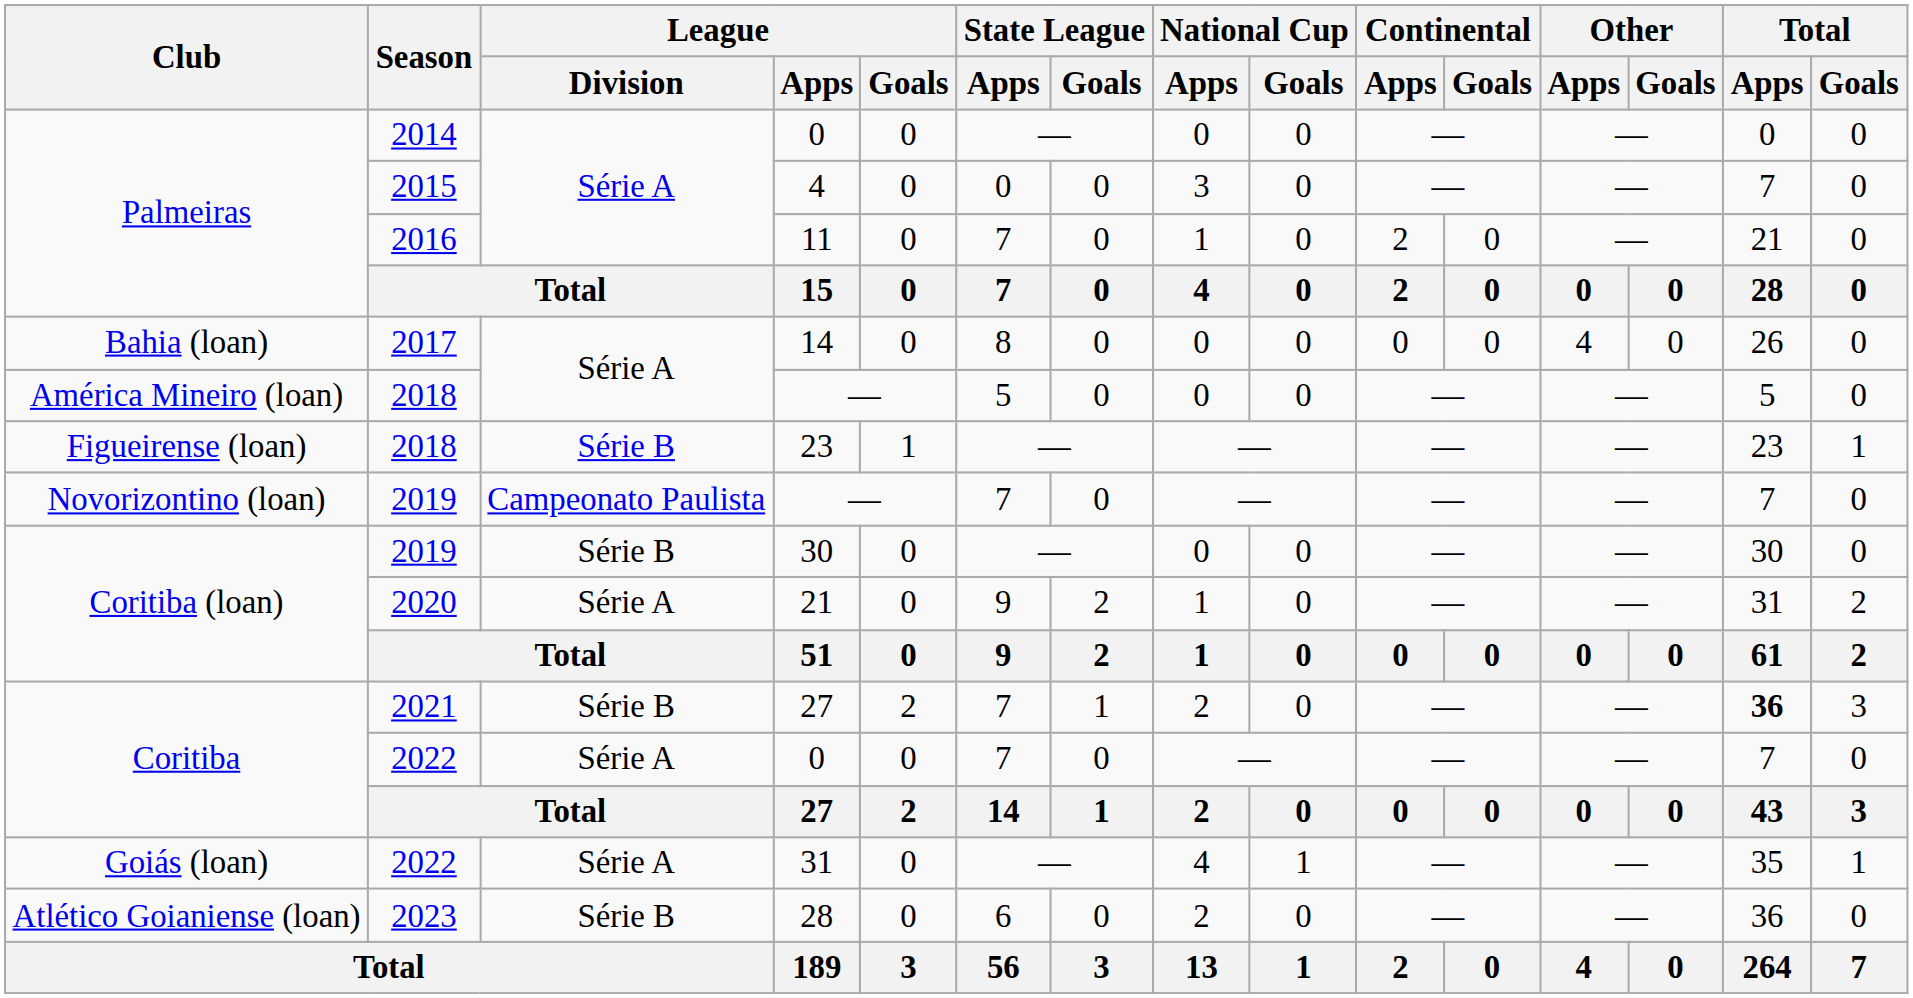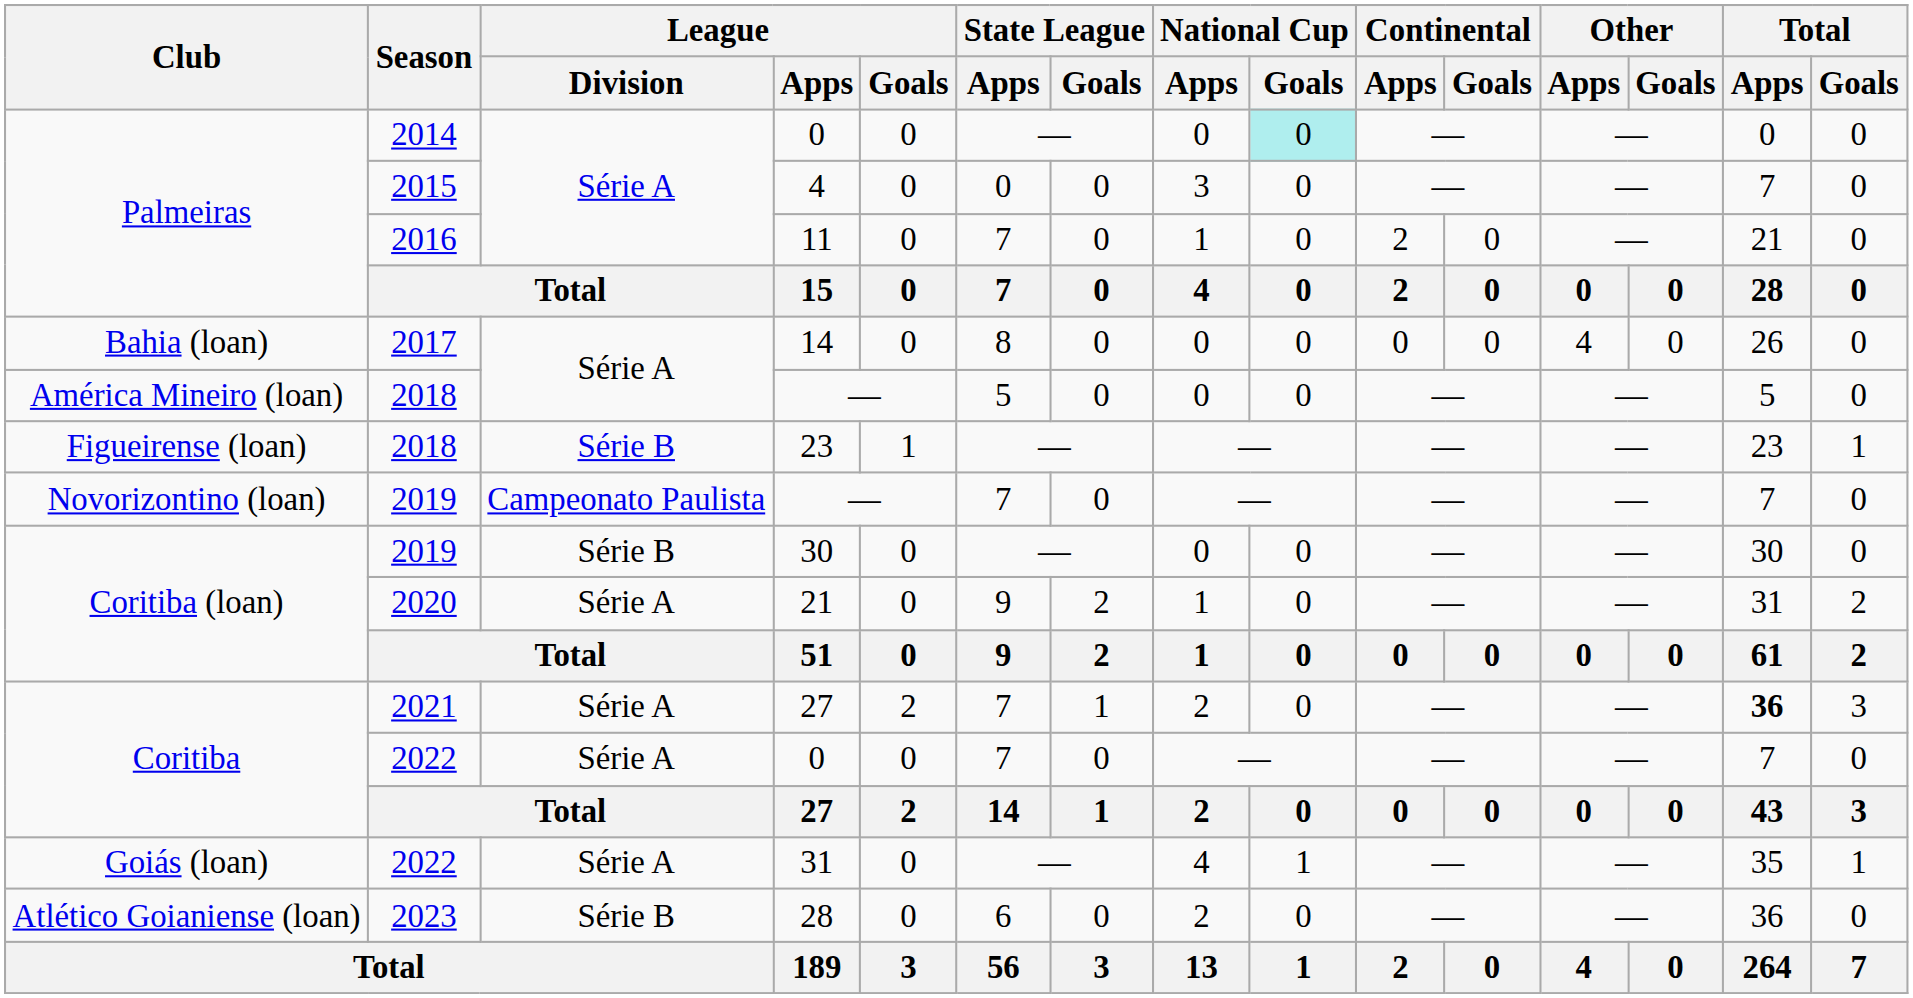 <table class="wikitable" style="text-align:center;">
 <tr>
 <th rowspan="2">Club</th>
 <th rowspan="2">Season</th>
 <th colspan="3">League</th>
 <th colspan="2">State League</th>
 <th colspan="2">National Cup</th>
 <th colspan="2">Continental</th>
 <th colspan="2">Other</th>
 <th colspan="2">Total</th>
 </tr>
 <tr>
 <th>Division</th>
 <th>Apps</th>
 <th>Goals</th>
 <th>Apps</th>
 <th>Goals</th>
 <th>Apps</th>
 <th>Goals</th>
 <th>Apps</th>
 <th>Goals</th>
 <th>Apps</th>
 <th>Goals</th>
 <th>Apps</th>
 <th>Goals</th>
 </tr>
 <tr>
 <td rowspan="4"><a href='#'>Palmeiras</a></td>
 <td><a href='#'>2014</a></td>
 <td rowspan="3"><a href='#'>Série A</a></td>
 <td>0</td>
 <td>0</td>
 <td colspan="2">—</td>
 <td>0</td>
-<td>0</td>
+<td style="background: paleturquoise;">0</td>
 <td colspan="2">—</td>
 <td colspan="2">—</td>
 <td>0</td>
 <td>0</td>
 </tr>
 <tr>
 <td><a href='#'>2015</a></td>
 <td>4</td>
 <td>0</td>
 <td>0</td>
 <td>0</td>
 <td>3</td>
 <td>0</td>
 <td colspan="2">—</td>
 <td colspan="2">—</td>
 <td>7</td>
 <td>0</td>
 </tr>
 <tr>
 <td><a href='#'>2016</a></td>
 <td>11</td>
 <td>0</td>
 <td>7</td>
 <td>0</td>
 <td>1</td>
 <td>0</td>
 <td>2</td>
 <td>0</td>
 <td colspan="2">—</td>
 <td>21</td>
 <td>0</td>
 </tr>
 <tr>
 <th colspan="2">Total</th>
 <th>15</th>
 <th>0</th>
 <th>7</th>
 <th>0</th>
 <th>4</th>
 <th>0</th>
 <th>2</th>
 <th>0</th>
 <th>0</th>
 <th>0</th>
 <th>28</th>
 <th>0</th>
 </tr>
 <tr>
 <td><a href='#'>Bahia</a> (loan)</td>
 <td><a href='#'>2017</a></td>
 <td rowspan="2">Série A</td>
 <td>14</td>
 <td>0</td>
 <td>8</td>
 <td>0</td>
 <td>0</td>
 <td>0</td>
 <td>0</td>
 <td>0</td>
 <td>4</td>
 <td>0</td>
 <td>26</td>
 <td>0</td>
 </tr>
 <tr>
 <td><a href='#'>América Mineiro</a> (loan)</td>
 <td><a href='#'>2018</a></td>
 <td colspan="2">—</td>
 <td>5</td>
 <td>0</td>
 <td>0</td>
 <td>0</td>
 <td colspan="2">—</td>
 <td colspan="2">—</td>
 <td>5</td>
 <td>0</td>
 </tr>
 <tr>
 <td><a href='#'>Figueirense</a> (loan)</td>
 <td><a href='#'>2018</a></td>
 <td><a href='#'>Série B</a></td>
 <td>23</td>
 <td>1</td>
 <td colspan="2">—</td>
 <td colspan="2">—</td>
 <td colspan="2">—</td>
 <td colspan="2">—</td>
 <td>23</td>
 <td>1</td>
 </tr>
 <tr>
 <td><a href='#'>Novorizontino</a> (loan)</td>
 <td><a href='#'>2019</a></td>
 <td><a href='#'>Campeonato Paulista</a></td>
 <td colspan="2">—</td>
 <td>7</td>
 <td>0</td>
 <td colspan="2">—</td>
 <td colspan="2">—</td>
 <td colspan="2">—</td>
 <td>7</td>
 <td>0</td>
 </tr>
 <tr>
 <td rowspan="3"><a href='#'>Coritiba</a> (loan)</td>
 <td><a href='#'>2019</a></td>
 <td>Série B</td>
 <td>30</td>
 <td>0</td>
 <td colspan="2">—</td>
 <td>0</td>
 <td>0</td>
 <td colspan="2">—</td>
 <td colspan="2">—</td>
 <td>30</td>
 <td>0</td>
 </tr>
 <tr>
 <td><a href='#'>2020</a></td>
 <td>Série A</td>
 <td>21</td>
 <td>0</td>
 <td>9</td>
 <td>2</td>
 <td>1</td>
 <td>0</td>
 <td colspan="2">—</td>
 <td colspan="2">—</td>
 <td>31</td>
 <td>2</td>
 </tr>
 <tr>
 <th colspan="2">Total</th>
 <th>51</th>
 <th>0</th>
 <th>9</th>
 <th>2</th>
 <th>1</th>
 <th>0</th>
 <th>0</th>
 <th>0</th>
 <th>0</th>
 <th>0</th>
 <th>61</th>
 <th>2</th>
 </tr>
 <tr>
 <td rowspan="3"><a href='#'>Coritiba</a></td>
 <td><a href='#'>2021</a></td>
-<td>Série B</td>
+<td>Série A</td>
 <td>27</td>
 <td>2</td>
 <td>7</td>
 <td>1</td>
 <td>2</td>
 <td>0</td>
 <td colspan="2">—</td>
 <td colspan="2">—</td>
 <td><strong>36</strong></td>
 <td>3</td>
 </tr>
 <tr>
 <td><a href='#'>2022</a></td>
 <td>Série A</td>
 <td>0</td>
 <td>0</td>
 <td>7</td>
 <td>0</td>
 <td colspan="2">—</td>
 <td colspan="2">—</td>
 <td colspan="2">—</td>
 <td>7</td>
 <td>0</td>
 </tr>
 <tr>
 <th colspan="2">Total</th>
 <th>27</th>
 <th>2</th>
 <th>14</th>
 <th>1</th>
 <th>2</th>
 <th>0</th>
 <th>0</th>
 <th>0</th>
 <th>0</th>
 <th>0</th>
 <th>43</th>
 <th>3</th>
 </tr>
 <tr>
 <td><a href='#'>Goiás</a> (loan)</td>
 <td><a href='#'>2022</a></td>
 <td>Série A</td>
 <td>31</td>
 <td>0</td>
 <td colspan="2">—</td>
 <td>4</td>
 <td>1</td>
 <td colspan="2">—</td>
 <td colspan="2">—</td>
 <td>35</td>
 <td>1</td>
 </tr>
 <tr>
 <td><a href='#'>Atlético Goianiense</a> (loan)</td>
 <td><a href='#'>2023</a></td>
 <td>Série B</td>
 <td>28</td>
 <td>0</td>
 <td>6</td>
 <td>0</td>
 <td>2</td>
 <td>0</td>
 <td colspan="2">—</td>
 <td colspan="2">—</td>
 <td>36</td>
 <td>0</td>
 </tr>
 <tr>
 <th colspan="3">Total</th>
 <th>189</th>
 <th>3</th>
 <th>56</th>
 <th>3</th>
 <th>13</th>
 <th>1</th>
 <th>2</th>
 <th>0</th>
 <th>4</th>
 <th>0</th>
 <th>264</th>
 <th>7</th>
 </tr>
 </table>
